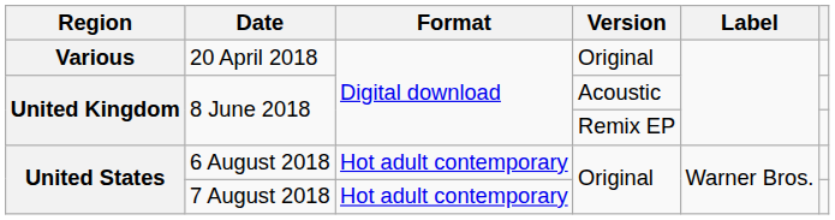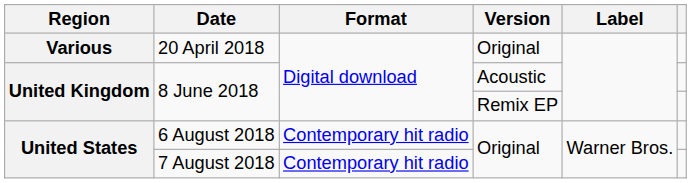 <table class="wikitable plainrowheaders">
 <tr>
 <th scope="col">Region</th>
 <th scope="col">Date</th>
 <th scope="col">Format</th>
 <th scope="col">Version</th>
 <th scope="col">Label</th>
 <th scope="col"></th>
 </tr>
 <tr>
 <th scope="row">Various</th>
 <td>20 April 2018</td>
 <td rowspan="3"><a href='#'>Digital download</a></td>
 <td>Original</td>
 <td rowspan="3"></td>
 <td></td>
 </tr>
 <tr>
 <th scope="row" rowspan="2">United Kingdom</th>
 <td rowspan="2">8 June 2018</td>
 <td>Acoustic</td>
 <td></td>
 </tr>
 <tr>
 <td>Remix EP</td>
 <td></td>
 </tr>
 <tr>
 <th scope="row" rowspan="2">United States</th>
 <td>6 August 2018</td>
-<td><a href='#'>Hot adult contemporary</a></td>
+<td><a href='#'>Contemporary hit radio</a></td>
 <td rowspan="2">Original</td>
 <td rowspan="2">Warner Bros.</td>
 <td></td>
 </tr>
 <tr>
 <td>7 August 2018</td>
-<td><a href='#'>Hot adult contemporary</a></td>
+<td><a href='#'>Contemporary hit radio</a></td>
 <td></td>
 </tr>
 </table>
